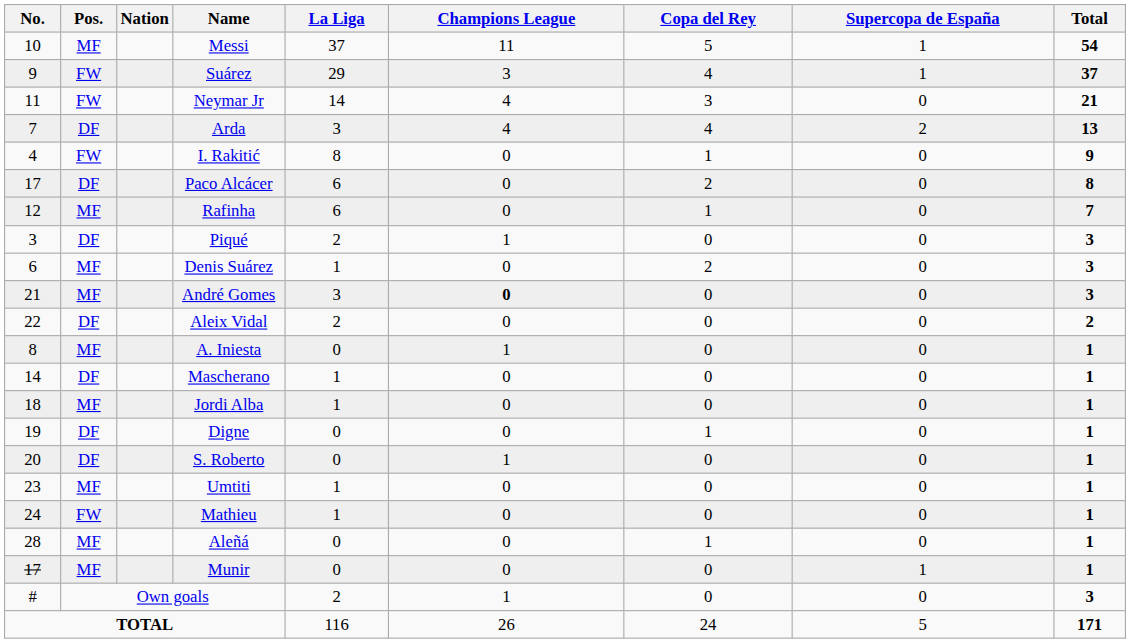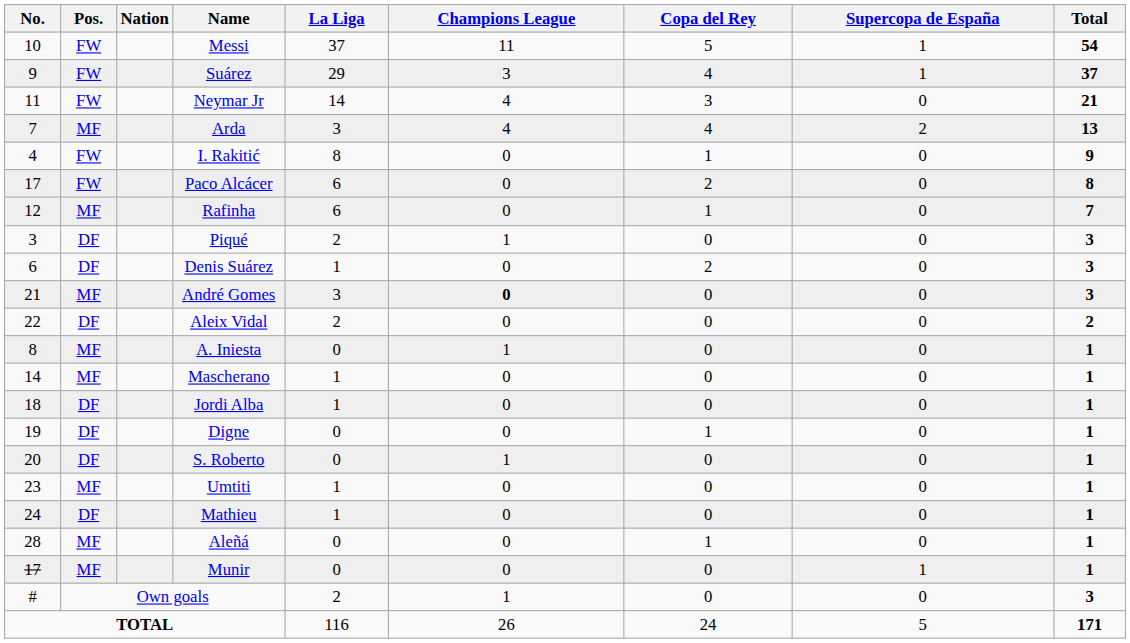 <table class="wikitable sortable" style="font-size: 95%; text-align: center;">
 <tr>
 <th width="5%">No.</th>
 <th width="5%">Pos.</th>
 <th width="5%">Nation</th>
 <th width="10%">Name</th>
 <th><a href='#'>La Liga</a></th>
 <th><a href='#'>Champions League</a></th>
 <th><a href='#'>Copa del Rey</a></th>
 <th><a href='#'>Supercopa de España</a></th>
 <th>Total</th>
 </tr>
 <tr>
 <td>10</td>
-<td><a href='#'>MF</a></td>
+<td><a href='#'>FW</a></td>
 <td></td>
 <td><a href='#'>Messi</a></td>
 <td>37 </td>
 <td>11 </td>
 <td>5 </td>
 <td>1 </td>
 <td><strong>54</strong> </td>
 </tr>
 <tr bgcolor="#EFEFEF">
 <td>9</td>
 <td><a href='#'>FW</a></td>
 <td></td>
 <td><a href='#'>Suárez</a></td>
 <td>29 </td>
 <td>3 </td>
 <td>4 </td>
 <td>1 </td>
 <td><strong>37</strong> </td>
 </tr>
 <tr>
 <td>11</td>
 <td><a href='#'>FW</a></td>
 <td></td>
 <td><a href='#'>Neymar Jr</a></td>
 <td>14 </td>
 <td>4 </td>
 <td>3 </td>
 <td>0 </td>
 <td><strong>21</strong> </td>
 </tr>
 <tr bgcolor="#EFEFEF">
 <td>7</td>
-<td><a href='#'>DF</a></td>
+<td><a href='#'>MF</a></td>
 <td></td>
 <td><a href='#'>Arda</a></td>
 <td>3 </td>
 <td>4 </td>
 <td>4 </td>
 <td>2 </td>
 <td><strong>13</strong> </td>
 </tr>
 <tr>
 <td>4</td>
 <td><a href='#'>FW</a></td>
 <td></td>
 <td><a href='#'>I. Rakitić</a></td>
 <td>8 </td>
 <td>0 </td>
 <td>1 </td>
 <td>0 </td>
 <td><strong>9</strong> </td>
 </tr>
 <tr bgcolor="#EFEFEF">
 <td>17</td>
-<td><a href='#'>DF</a></td>
+<td><a href='#'>FW</a></td>
 <td></td>
 <td><a href='#'>Paco Alcácer</a></td>
 <td>6 </td>
 <td>0 </td>
 <td>2 </td>
 <td>0 </td>
 <td><strong>8</strong> </td>
 </tr>
 <tr bgcolor="#EFEFEF">
 <td>12</td>
 <td><a href='#'>MF</a></td>
 <td></td>
 <td><a href='#'>Rafinha</a></td>
 <td>6 </td>
 <td>0 </td>
 <td>1 </td>
 <td>0 </td>
 <td><strong>7</strong> </td>
 </tr>
 <tr>
 <td>3</td>
 <td><a href='#'>DF</a></td>
 <td></td>
 <td><a href='#'>Piqué</a></td>
 <td>2 </td>
 <td>1 </td>
 <td>0 </td>
 <td>0 </td>
 <td><strong>3</strong> </td>
 </tr>
 <tr>
 <td>6</td>
-<td><a href='#'>MF</a></td>
+<td><a href='#'>DF</a></td>
 <td></td>
 <td><a href='#'>Denis Suárez</a></td>
 <td>1 </td>
 <td>0 </td>
 <td>2 </td>
 <td>0 </td>
 <td><strong>3</strong> </td>
 </tr>
 <tr bgcolor="#EFEFEF">
 <td>21</td>
 <td><a href='#'>MF</a></td>
 <td></td>
 <td><a href='#'>André Gomes</a></td>
 <td>3 </td>
 <td><strong>0 </strong></td>
 <td>0 </td>
 <td>0 </td>
 <td><strong>3</strong> </td>
 </tr>
 <tr>
 <td>22</td>
 <td><a href='#'>DF</a></td>
 <td></td>
 <td><a href='#'>Aleix Vidal</a></td>
 <td>2 </td>
 <td>0 </td>
 <td>0 </td>
 <td>0 </td>
 <td><strong>2</strong> </td>
 </tr>
 <tr bgcolor="#EFEFEF">
 <td>8</td>
 <td><a href='#'>MF</a></td>
 <td></td>
 <td><a href='#'>A. Iniesta</a></td>
 <td>0 </td>
 <td>1 </td>
 <td>0 </td>
 <td>0 </td>
 <td><strong>1</strong> </td>
 </tr>
 <tr>
 <td>14</td>
-<td><a href='#'>DF</a></td>
+<td><a href='#'>MF</a></td>
 <td></td>
 <td><a href='#'>Mascherano</a></td>
 <td>1 </td>
 <td>0 </td>
 <td>0 </td>
 <td>0 </td>
 <td><strong>1</strong> </td>
 </tr>
 <tr bgcolor="#EFEFEF">
 <td>18</td>
-<td><a href='#'>MF</a></td>
+<td><a href='#'>DF</a></td>
 <td></td>
 <td><a href='#'>Jordi Alba</a></td>
 <td>1 </td>
 <td>0 </td>
 <td>0 </td>
 <td>0 </td>
 <td><strong>1</strong> </td>
 </tr>
 <tr>
 <td>19</td>
 <td><a href='#'>DF</a></td>
 <td></td>
 <td><a href='#'>Digne</a></td>
 <td>0 </td>
 <td>0 </td>
 <td>1 </td>
 <td>0 </td>
 <td><strong>1</strong> </td>
 </tr>
 <tr bgcolor="#EFEFEF">
 <td>20</td>
 <td><a href='#'>DF</a></td>
 <td></td>
 <td><a href='#'>S. Roberto</a></td>
 <td>0 </td>
 <td>1 </td>
 <td>0 </td>
 <td>0 </td>
 <td><strong>1</strong> </td>
 </tr>
 <tr>
 <td>23</td>
 <td><a href='#'>MF</a></td>
 <td></td>
 <td><a href='#'>Umtiti</a></td>
 <td>1 </td>
 <td>0 </td>
 <td>0 </td>
 <td>0 </td>
 <td><strong>1</strong> </td>
 </tr>
 <tr bgcolor="#EFEFEF">
 <td>24</td>
-<td><a href='#'>FW</a></td>
+<td><a href='#'>DF</a></td>
 <td></td>
 <td><a href='#'>Mathieu</a></td>
 <td>1 </td>
 <td>0 </td>
 <td>0 </td>
 <td>0 </td>
 <td><strong>1</strong> </td>
 </tr>
 <tr>
 <td>28</td>
 <td><a href='#'>MF</a></td>
 <td></td>
 <td><a href='#'>Aleñá</a></td>
 <td>0 </td>
 <td>0 </td>
 <td>1 </td>
 <td>0 </td>
 <td><strong>1</strong> </td>
 </tr>
 <tr bgcolor="#EFEFEF">
 <td><s>17</s></td>
 <td><a href='#'>MF</a></td>
 <td></td>
 <td><a href='#'>Munir</a></td>
 <td>0 </td>
 <td>0 </td>
 <td>0 </td>
 <td>1 </td>
 <td><strong>1</strong> </td>
 </tr>
 <tr>
 <td>#</td>
 <td colspan=3><a href='#'>Own goals</a></td>
 <td>2 </td>
 <td>1 </td>
 <td>0 </td>
 <td>0 </td>
 <td><strong>3</strong> </td>
 </tr>
 <tr>
 <td colspan=4><strong>TOTAL</strong></td>
 <td>116 </td>
 <td>26 </td>
 <td>24 </td>
 <td>5 </td>
 <td><strong>171</strong> </td>
 </tr>
 </table>
